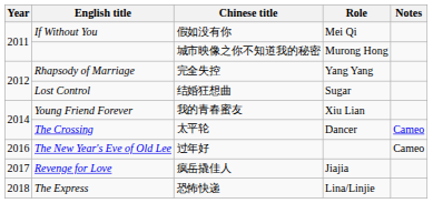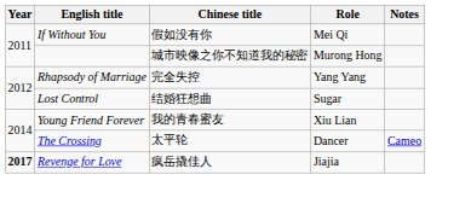 <table class="wikitable">
 <tr>
 <th>Year</th>
 <th>English title</th>
 <th>Chinese title</th>
 <th>Role</th>
 <th>Notes</th>
 </tr>
 <tr>
 <td rowspan=2>2011</td>
 <td><em>If Without You</em></td>
 <td>假如没有你</td>
 <td>Mei Qi</td>
 <td></td>
 </tr>
 <tr>
 <td></td>
 <td>城市映像之你不知道我的秘密</td>
 <td>Murong Hong</td>
 <td></td>
 </tr>
 <tr>
 <td rowspan=2>2012</td>
 <td><em>Rhapsody of Marriage</em></td>
 <td>完全失控</td>
 <td>Yang Yang</td>
 <td></td>
 </tr>
 <tr>
 <td><em>Lost Control</em></td>
 <td>结婚狂想曲</td>
 <td>Sugar</td>
 <td></td>
 </tr>
 <tr>
 <td rowspan=2>2014</td>
 <td><em>Young Friend Forever</em></td>
 <td>我的青春蜜友</td>
 <td>Xiu Lian</td>
 <td></td>
 </tr>
 <tr>
 <td><em><a href='#'>The Crossing</a></em></td>
 <td>太平轮</td>
 <td>Dancer</td>
 <td><a href='#'>Cameo</a></td>
 </tr>
 <tr>
-<td>2016</td>
-<td><em><a href='#'>The New Year's Eve of Old Lee</a></em></td>
-<td>过年好</td>
-<td></td>
-<td>Cameo</td>
-</tr>
-<tr>
-<td>2017</td>
+<td><strong>2017</strong></td>
 <td><em><a href='#'>Revenge for Love</a></em></td>
 <td>疯岳撬佳人</td>
 <td>Jiajia</td>
 <td></td>
 </tr>
-<tr>
-<td>2018</td>
-<td><em>The Express</em></td>
-<td>恐怖快递</td>
-<td>Lina/Linjie</td>
-<td></td>
-</tr>
 </table>
